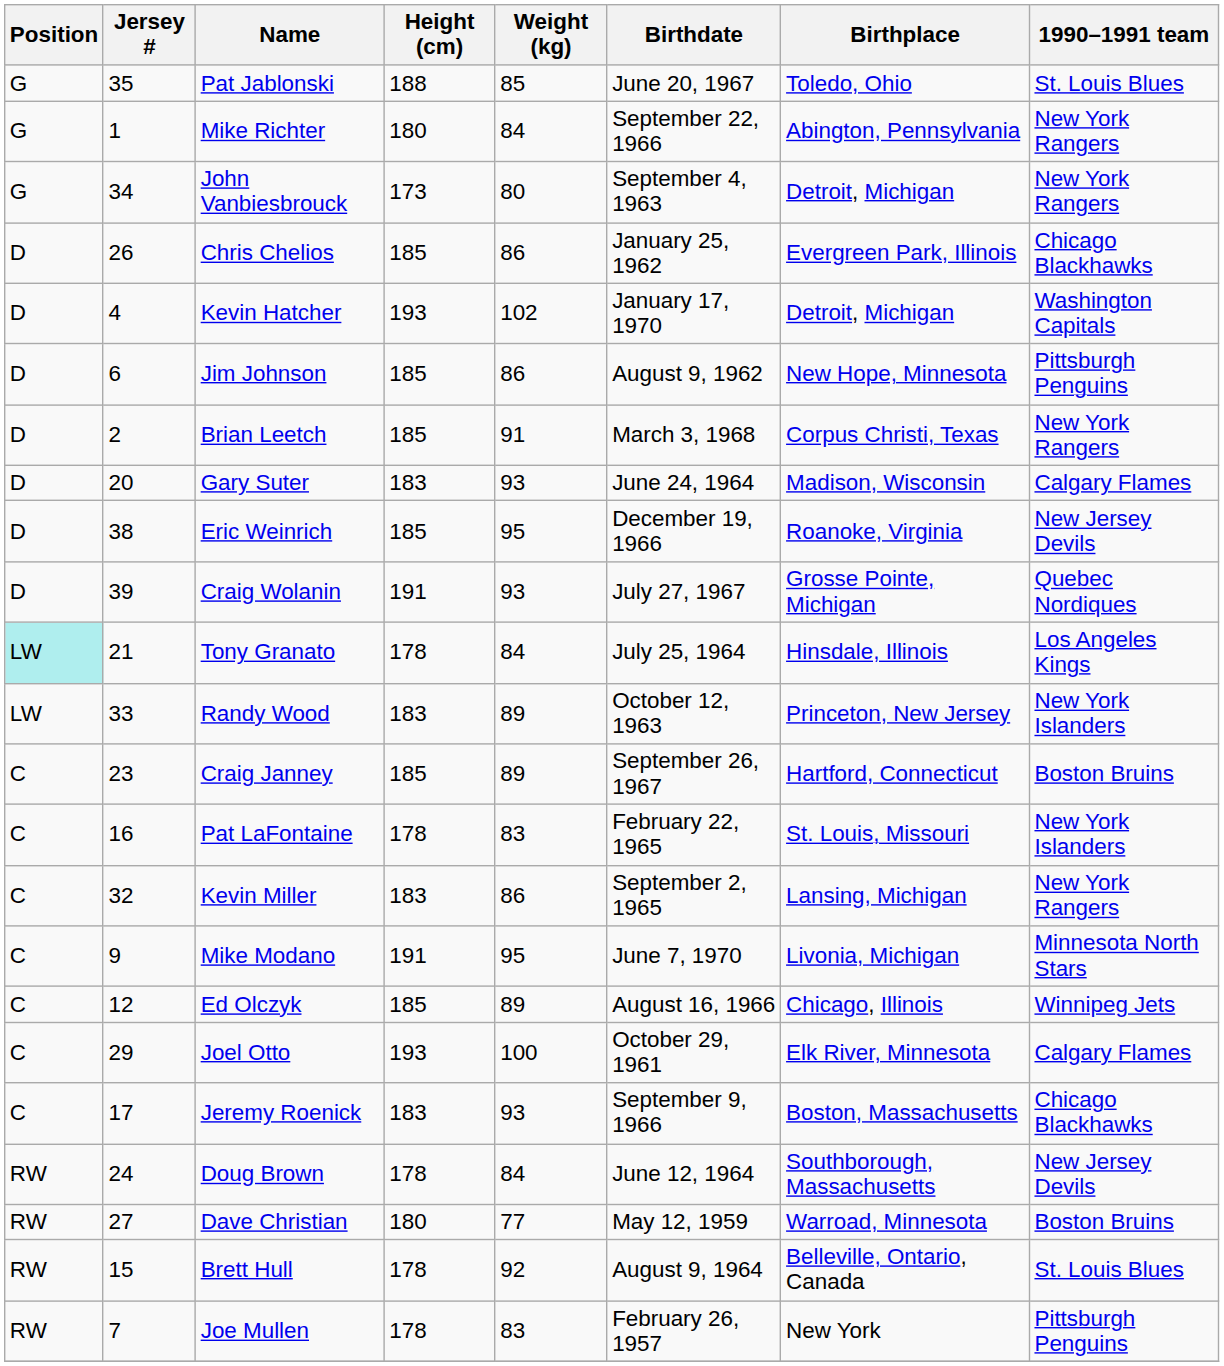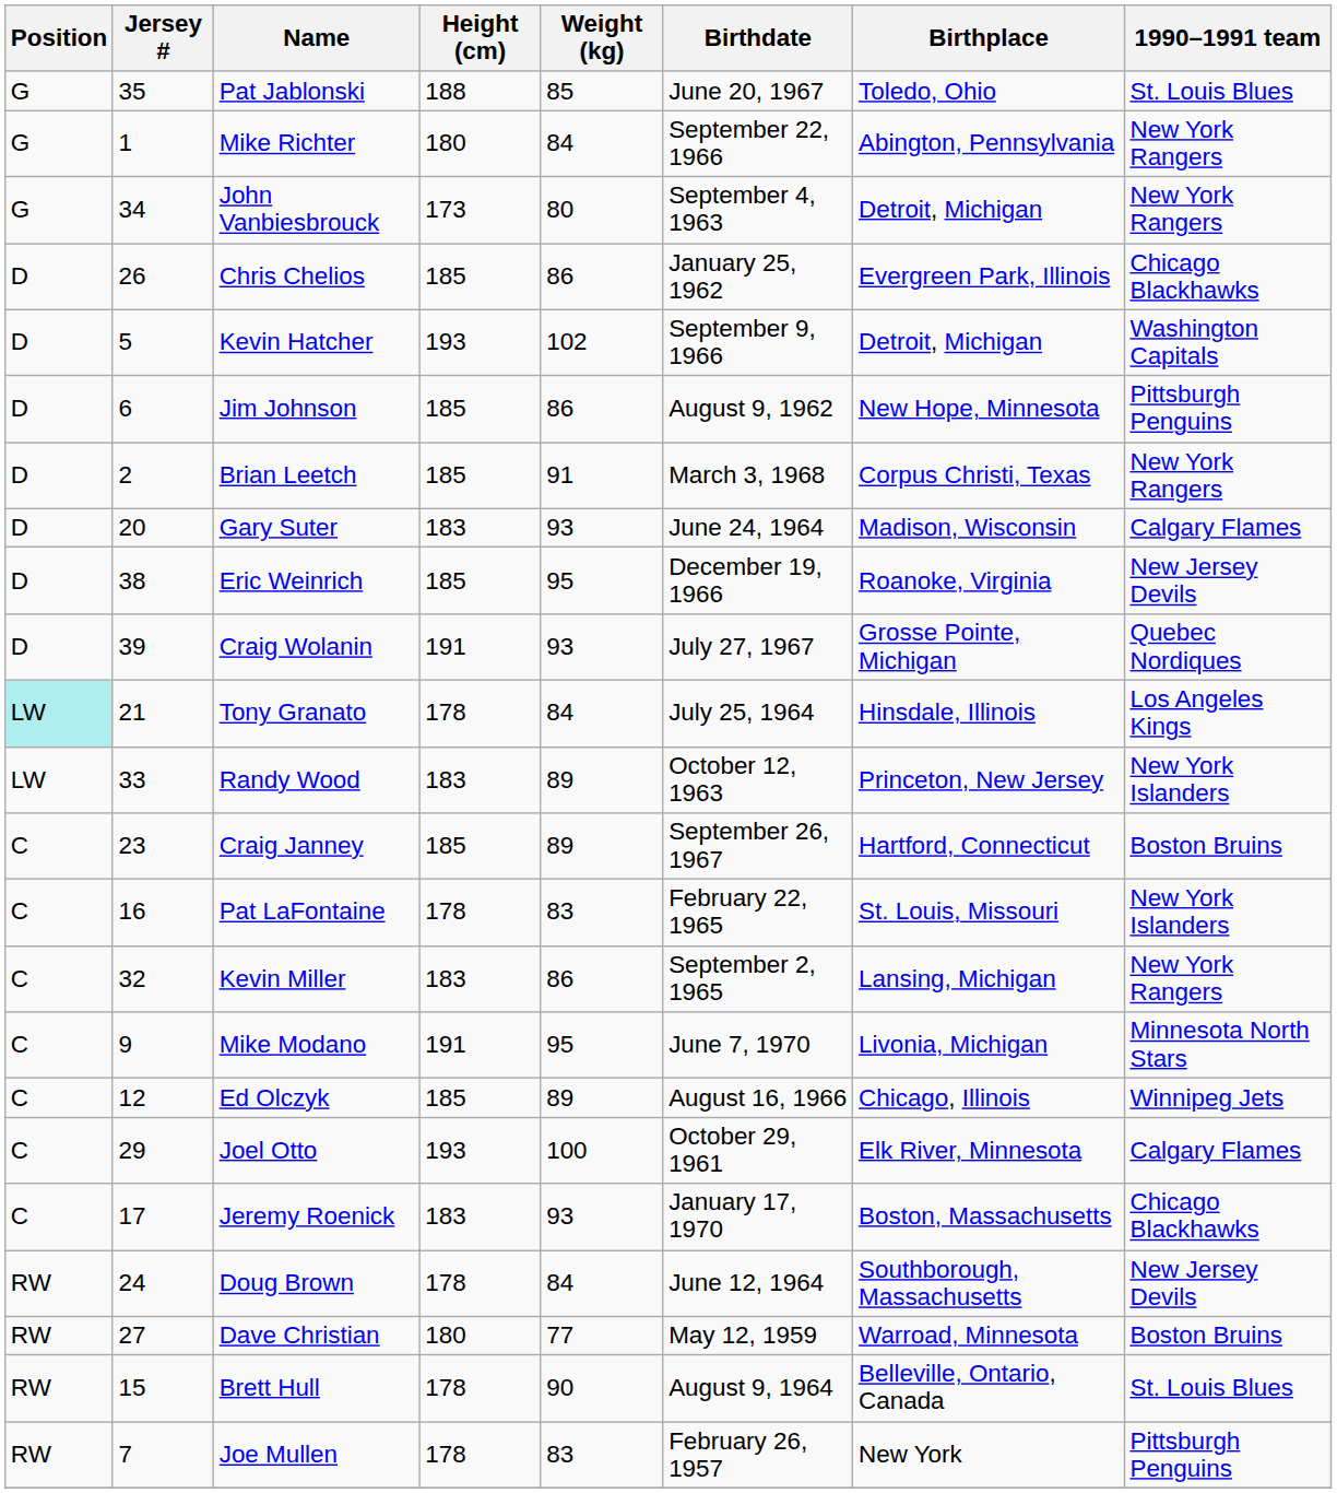 <table class="wikitable sortable">
 <tr>
 <th>Position</th>
 <th>Jersey #</th>
 <th>Name</th>
 <th>Height (cm)</th>
 <th>Weight (kg)</th>
 <th>Birthdate</th>
 <th>Birthplace</th>
 <th>1990–1991 team</th>
 </tr>
 <tr>
 <td>G</td>
 <td>35</td>
 <td><a href='#'>Pat Jablonski</a></td>
 <td>188</td>
 <td>85</td>
 <td>June 20, 1967</td>
 <td><a href='#'>Toledo, Ohio</a></td>
 <td><a href='#'>St. Louis Blues</a></td>
 </tr>
 <tr>
 <td>G</td>
 <td>1</td>
 <td><a href='#'>Mike Richter</a></td>
 <td>180</td>
 <td>84</td>
 <td>September 22, 1966</td>
 <td><a href='#'>Abington, Pennsylvania</a></td>
 <td><a href='#'>New York Rangers</a></td>
 </tr>
 <tr>
 <td>G</td>
 <td>34</td>
 <td><a href='#'>John Vanbiesbrouck</a></td>
 <td>173</td>
 <td>80</td>
 <td>September 4, 1963</td>
 <td><a href='#'>Detroit</a>, <a href='#'>Michigan</a></td>
 <td><a href='#'>New York Rangers</a></td>
 </tr>
 <tr>
 <td>D</td>
 <td>26</td>
 <td><a href='#'>Chris Chelios</a></td>
 <td>185</td>
 <td>86</td>
 <td>January 25, 1962</td>
 <td><a href='#'>Evergreen Park, Illinois</a></td>
 <td><a href='#'>Chicago Blackhawks</a></td>
 </tr>
 <tr>
 <td>D</td>
-<td>4</td>
+<td>5</td>
 <td><a href='#'>Kevin Hatcher</a></td>
 <td>193</td>
 <td>102</td>
-<td>January 17, 1970</td>
+<td>September 9, 1966</td>
 <td><a href='#'>Detroit</a>, <a href='#'>Michigan</a></td>
 <td><a href='#'>Washington Capitals</a></td>
 </tr>
 <tr>
 <td>D</td>
 <td>6</td>
 <td><a href='#'>Jim Johnson</a></td>
 <td>185</td>
 <td>86</td>
 <td>August 9, 1962</td>
 <td><a href='#'>New Hope, Minnesota</a></td>
 <td><a href='#'>Pittsburgh Penguins</a></td>
 </tr>
 <tr>
 <td>D</td>
 <td>2</td>
 <td><a href='#'>Brian Leetch</a></td>
 <td>185</td>
 <td>91</td>
 <td>March 3, 1968</td>
 <td><a href='#'>Corpus Christi, Texas</a></td>
 <td><a href='#'>New York Rangers</a></td>
 </tr>
 <tr>
 <td>D</td>
 <td>20</td>
 <td><a href='#'>Gary Suter</a></td>
 <td>183</td>
 <td>93</td>
 <td>June 24, 1964</td>
 <td><a href='#'>Madison, Wisconsin</a></td>
 <td><a href='#'>Calgary Flames</a></td>
 </tr>
 <tr>
 <td>D</td>
 <td>38</td>
 <td><a href='#'>Eric Weinrich</a></td>
 <td>185</td>
 <td>95</td>
 <td>December 19, 1966</td>
 <td><a href='#'>Roanoke, Virginia</a></td>
 <td><a href='#'>New Jersey Devils</a></td>
 </tr>
 <tr>
 <td>D</td>
 <td>39</td>
 <td><a href='#'>Craig Wolanin</a></td>
 <td>191</td>
 <td>93</td>
 <td>July 27, 1967</td>
 <td><a href='#'>Grosse Pointe, Michigan</a></td>
 <td><a href='#'>Quebec Nordiques</a></td>
 </tr>
 <tr>
 <td style="background: paleturquoise;">LW</td>
 <td>21</td>
 <td><a href='#'>Tony Granato</a></td>
 <td>178</td>
 <td>84</td>
 <td>July 25, 1964</td>
 <td><a href='#'>Hinsdale, Illinois</a></td>
 <td><a href='#'>Los Angeles Kings</a></td>
 </tr>
 <tr>
 <td>LW</td>
 <td>33</td>
 <td><a href='#'>Randy Wood</a></td>
 <td>183</td>
 <td>89</td>
 <td>October 12, 1963</td>
 <td><a href='#'>Princeton, New Jersey</a></td>
 <td><a href='#'>New York Islanders</a></td>
 </tr>
 <tr>
 <td>C</td>
 <td>23</td>
 <td><a href='#'>Craig Janney</a></td>
 <td>185</td>
 <td>89</td>
 <td>September 26, 1967</td>
 <td><a href='#'>Hartford, Connecticut</a></td>
 <td><a href='#'>Boston Bruins</a></td>
 </tr>
 <tr>
 <td>C</td>
 <td>16</td>
 <td><a href='#'>Pat LaFontaine</a></td>
 <td>178</td>
 <td>83</td>
 <td>February 22, 1965</td>
 <td><a href='#'>St. Louis, Missouri</a></td>
 <td><a href='#'>New York Islanders</a></td>
 </tr>
 <tr>
 <td>C</td>
 <td>32</td>
 <td><a href='#'>Kevin Miller</a></td>
 <td>183</td>
 <td>86</td>
 <td>September 2, 1965</td>
 <td><a href='#'>Lansing, Michigan</a></td>
 <td><a href='#'>New York Rangers</a></td>
 </tr>
 <tr>
 <td>C</td>
 <td>9</td>
 <td><a href='#'>Mike Modano</a></td>
 <td>191</td>
 <td>95</td>
 <td>June 7, 1970</td>
 <td><a href='#'>Livonia, Michigan</a></td>
 <td><a href='#'>Minnesota North Stars</a></td>
 </tr>
 <tr>
 <td>C</td>
 <td>12</td>
 <td><a href='#'>Ed Olczyk</a></td>
 <td>185</td>
 <td>89</td>
 <td>August 16, 1966</td>
 <td><a href='#'>Chicago</a>, <a href='#'>Illinois</a></td>
 <td><a href='#'>Winnipeg Jets</a></td>
 </tr>
 <tr>
 <td>C</td>
 <td>29</td>
 <td><a href='#'>Joel Otto</a></td>
 <td>193</td>
 <td>100</td>
 <td>October 29, 1961</td>
 <td><a href='#'>Elk River, Minnesota</a></td>
 <td><a href='#'>Calgary Flames</a></td>
 </tr>
 <tr>
 <td>C</td>
 <td>17</td>
 <td><a href='#'>Jeremy Roenick</a></td>
 <td>183</td>
 <td>93</td>
-<td>September 9, 1966</td>
+<td>January 17, 1970</td>
 <td><a href='#'>Boston, Massachusetts</a></td>
 <td><a href='#'>Chicago Blackhawks</a></td>
 </tr>
 <tr>
 <td>RW</td>
 <td>24</td>
 <td><a href='#'>Doug Brown</a></td>
 <td>178</td>
 <td>84</td>
 <td>June 12, 1964</td>
 <td><a href='#'>Southborough, Massachusetts</a></td>
 <td><a href='#'>New Jersey Devils</a></td>
 </tr>
 <tr>
 <td>RW</td>
 <td>27</td>
 <td><a href='#'>Dave Christian</a></td>
 <td>180</td>
 <td>77</td>
 <td>May 12, 1959</td>
 <td><a href='#'>Warroad, Minnesota</a></td>
 <td><a href='#'>Boston Bruins</a></td>
 </tr>
 <tr>
 <td>RW</td>
 <td>15</td>
 <td><a href='#'>Brett Hull</a></td>
 <td>178</td>
-<td>92</td>
+<td>90</td>
 <td>August 9, 1964</td>
 <td><a href='#'>Belleville, Ontario</a>, Canada</td>
 <td><a href='#'>St. Louis Blues</a></td>
 </tr>
 <tr>
 <td>RW</td>
 <td>7</td>
 <td><a href='#'>Joe Mullen</a></td>
 <td>178</td>
 <td>83</td>
 <td>February 26, 1957</td>
 <td>New York</td>
 <td><a href='#'>Pittsburgh Penguins</a></td>
 </tr>
 <tr>
 </tr>
 </table>
